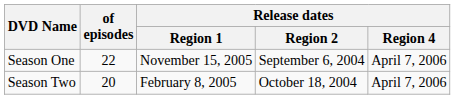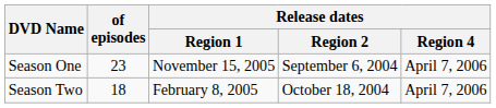 <table class="wikitable">
 <tr>
 <th rowspan="2">DVD Name</th>
 <th rowspan="2"> of<br>episodes</th>
 <th colspan="3">Release dates</th>
 </tr>
 <tr>
 <th>Region 1</th>
 <th>Region 2</th>
 <th>Region 4</th>
 </tr>
 <tr>
 <td>Season One</td>
-<td style="text-align:center;">22</td>
+<td style="text-align:center;">23</td>
 <td>November 15, 2005</td>
 <td>September 6, 2004</td>
 <td>April 7, 2006</td>
 </tr>
 <tr>
 <td>Season Two</td>
-<td style="text-align:center;">20</td>
+<td style="text-align:center;">18</td>
 <td>February 8, 2005</td>
 <td>October 18, 2004</td>
 <td>April 7, 2006</td>
 </tr>
 </table>
